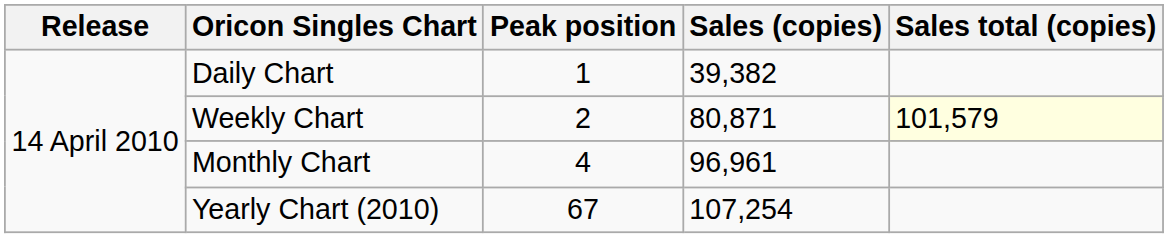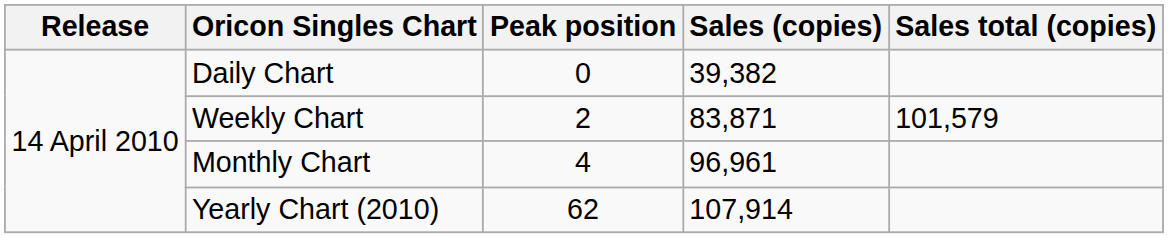 <table class="wikitable">
 <tr>
 <th>Release</th>
 <th>Oricon Singles Chart</th>
 <th>Peak position</th>
 <th>Sales (copies)</th>
 <th>Sales total (copies)</th>
 </tr>
 <tr>
 <td rowspan="4">14 April 2010</td>
 <td>Daily Chart</td>
-<td align="center">1</td>
+<td align="center">0</td>
 <td>39,382</td>
 <td></td>
 </tr>
 <tr>
 <td>Weekly Chart</td>
 <td align="center">2</td>
-<td>80,871</td>
-<td style="background: lightyellow;">101,579</td>
+<td>83,871</td>
+<td>101,579</td>
 </tr>
 <tr>
 <td>Monthly Chart</td>
 <td align="center">4</td>
 <td>96,961</td>
 <td></td>
 </tr>
 <tr>
 <td>Yearly Chart (2010)</td>
-<td align="center">67</td>
-<td>107,254</td>
+<td align="center">62</td>
+<td>107,914</td>
 <td></td>
 </tr>
 </table>
